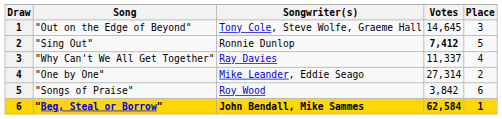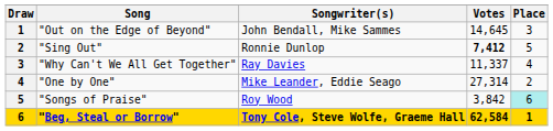 <table class="sortable wikitable plainrowheaders" style="margin: 1em auto 1em auto; text-align:center;">
 <tr>
 </tr>
 <tr>
 <th scope="col">Draw</th>
 <th scope="col">Song</th>
 <th scope="col" class="unsortable">Songwriter(s)</th>
 <th scope="col">Votes</th>
 <th scope="col">Place</th>
 </tr>
 <tr>
 <th scope="row" style="text-align:center;">1</th>
 <td align=left>"Out on the Edge of Beyond"</td>
-<td align=left><a href='#'>Tony Cole</a>, Steve Wolfe, Graeme Hall</td>
+<td align=left>John Bendall, Mike Sammes</td>
 <td>14,645</td>
 <td>3</td>
 </tr>
 <tr>
 <th scope="row" style="text-align:center;">2</th>
 <td align=left>"Sing Out"</td>
 <td align=left>Ronnie Dunlop</td>
 <td><strong>7,412</strong></td>
 <td>5</td>
 </tr>
 <tr>
 <th scope="row" style="text-align:center;">3</th>
 <td align=left>"Why Can't We All Get Together"</td>
 <td align=left><a href='#'>Ray Davies</a></td>
 <td>11,337</td>
 <td>4</td>
 </tr>
 <tr>
 <th scope="row" style="text-align:center;">4</th>
 <td align=left>"One by One"</td>
 <td align=left><a href='#'>Mike Leander</a>, Eddie Seago</td>
 <td>27,314</td>
 <td>2</td>
 </tr>
 <tr>
 <th scope="row" style="text-align:center;">5</th>
 <td align=left>"Songs of Praise"</td>
 <td align=left><a href='#'>Roy Wood</a></td>
 <td>3,842</td>
-<td>6</td>
+<td style="background: paleturquoise;">6</td>
 </tr>
 <tr style="background:gold; font-weight:bold;">
 <th scope="row" style="text-align:center; font-weight:bold; background:gold;">6</th>
 <td align=left>"<a href='#'>Beg, Steal or Borrow</a>"</td>
-<td align=left>John Bendall, Mike Sammes</td>
+<td align=left><a href='#'>Tony Cole</a>, Steve Wolfe, Graeme Hall</td>
 <td>62,584</td>
 <td>1</td>
 </tr>
 </table>
